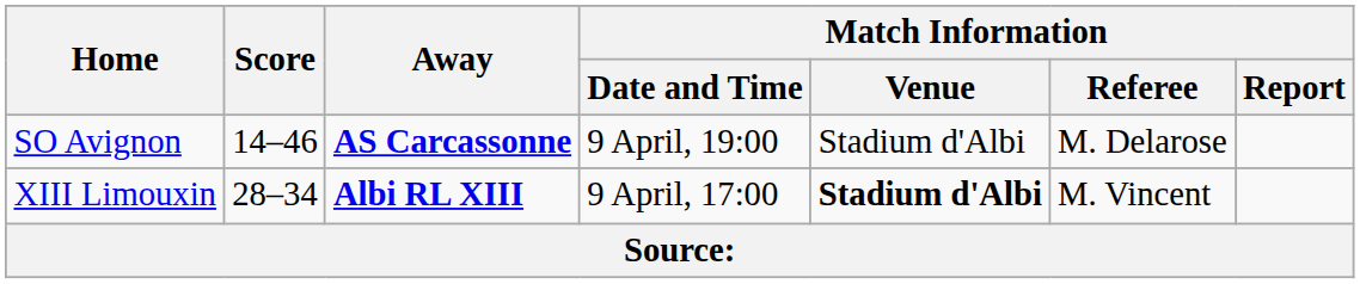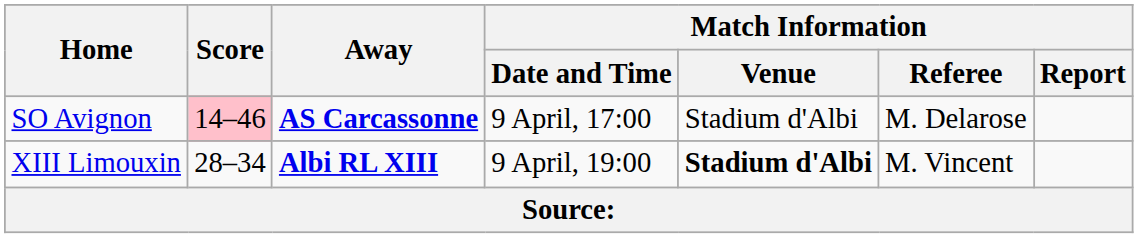 <table class="wikitable defaultcenter col1left col3left">
 <tr>
 <th scope="col" rowspan=2>Home</th>
 <th scope="col" rowspan=2>Score</th>
 <th scope="col" rowspan=2>Away</th>
 <th scope="col" colspan=4>Match Information</th>
 </tr>
 <tr>
 <th scope="col">Date and Time</th>
 <th scope="col">Venue</th>
 <th scope="col">Referee</th>
 <th scope="col">Report</th>
 </tr>
 <tr>
 <td> <a href='#'>SO Avignon</a></td>
-<td>14–46</td>
+<td style="background: pink;">14–46</td>
 <td> <strong><a href='#'>AS Carcassonne</a></strong></td>
-<td>9 April, 19:00</td>
+<td>9 April, 17:00</td>
 <td>Stadium d'Albi</td>
 <td>M. Delarose</td>
 <td></td>
 </tr>
 <tr>
 <td> <a href='#'>XIII Limouxin</a></td>
 <td>28–34</td>
 <td> <strong><a href='#'>Albi RL XIII</a></strong></td>
-<td>9 April, 17:00</td>
+<td>9 April, 19:00</td>
 <td><strong>Stadium d'Albi</strong></td>
 <td>M. Vincent</td>
 <td></td>
 </tr>
 <tr>
 <th colspan=7>Source:</th>
 </tr>
 </table>
